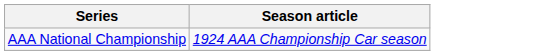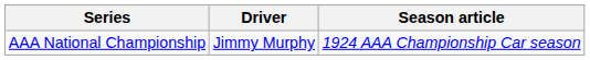 <table class="wikitable" style="font-size: 87%;">
 <tr>
 <th>Series</th>
+<th>Driver</th>
 <th>Season article</th>
 </tr>
 <tr>
 <td><a href='#'>AAA National Championship</a></td>
+<td> <a href='#'>Jimmy Murphy</a></td>
 <td><em><a href='#'>1924 AAA Championship Car season</a></em></td>
 </tr>
 </table>
